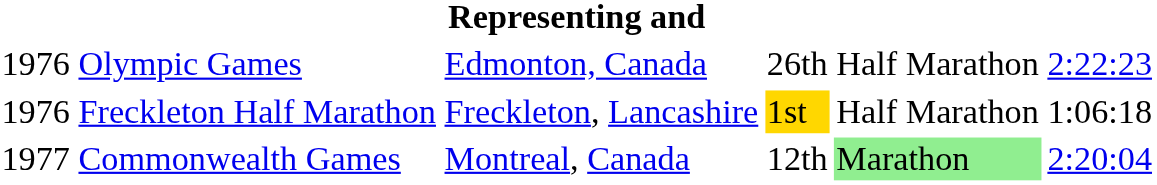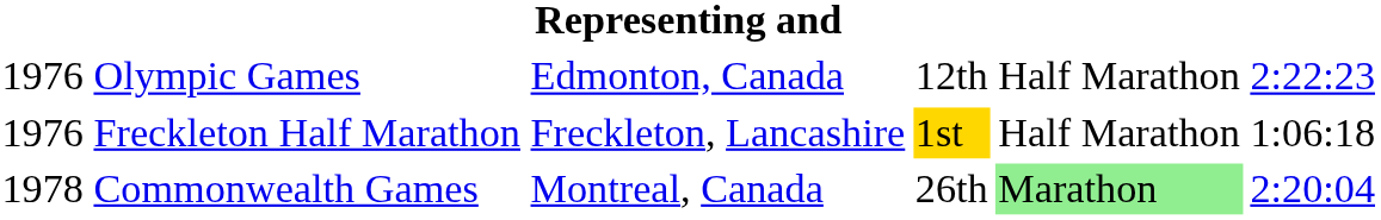 <table>
 <tr>
 <th colspan="9">Representing  and </th>
 </tr>
 <tr>
 <td>1976</td>
 <td><a href='#'>Olympic Games</a></td>
 <td><a href='#'>Edmonton, Canada</a></td>
-<td>26th</td>
+<td>12th</td>
 <td>Half Marathon</td>
 <td><a href='#'>2:22:23</a></td>
 </tr>
 <tr>
 <td>1976</td>
 <td><a href='#'>Freckleton Half Marathon</a></td>
 <td><a href='#'>Freckleton</a>, <a href='#'>Lancashire</a></td>
 <td bgcolor="gold">1st</td>
 <td>Half Marathon</td>
 <td>1:06:18</td>
 </tr>
 <tr>
-<td>1977</td>
+<td>1978</td>
 <td><a href='#'>Commonwealth Games</a></td>
 <td><a href='#'>Montreal</a>, <a href='#'>Canada</a></td>
-<td>12th</td>
+<td>26th</td>
 <td style="background: lightgreen;">Marathon</td>
 <td><a href='#'>2:20:04</a></td>
 </tr>
 </table>
